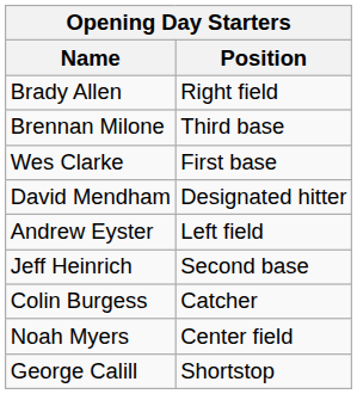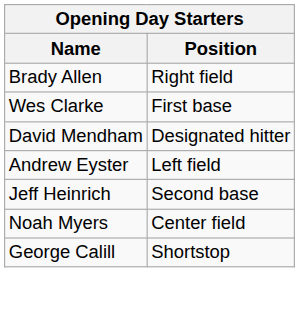 <table class="wikitable" style="text-align:left">
 <tr>
 <th colspan="2">Opening Day Starters</th>
 </tr>
 <tr>
 <th>Name</th>
 <th>Position</th>
 </tr>
 <tr>
 <td>Brady Allen</td>
 <td>Right field</td>
-</tr>
-<tr>
-<td>Brennan Milone</td>
-<td>Third base</td>
 </tr>
 <tr>
 <td>Wes Clarke</td>
 <td>First base</td>
 </tr>
 <tr>
 <td>David Mendham</td>
 <td>Designated hitter</td>
 </tr>
 <tr>
 <td>Andrew Eyster</td>
 <td>Left field</td>
 </tr>
 <tr>
 <td>Jeff Heinrich</td>
 <td>Second base</td>
 </tr>
 <tr>
-<td>Colin Burgess</td>
-<td>Catcher</td>
-</tr>
-<tr>
 <td>Noah Myers</td>
 <td>Center field</td>
 </tr>
 <tr>
 <td>George Calill</td>
 <td>Shortstop</td>
 </tr>
 </table>
